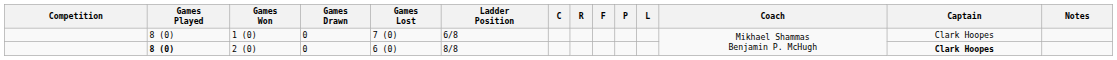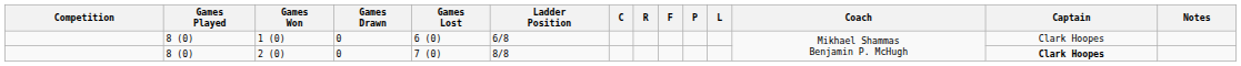 <table class="wikitable" width="100%" style="font-size:90%">
 <tr>
 <th>Competition</th>
 <th>Games<br>Played</th>
 <th>Games<br>Won</th>
 <th>Games<br>Drawn</th>
 <th>Games<br>Lost</th>
 <th>Ladder<br>Position</th>
 <th width="2%">C</th>
 <th width="2%">R</th>
 <th width="2%">F</th>
 <th width="2%">P</th>
 <th width="2%">L</th>
 <th>Coach</th>
 <th>Captain</th>
 <th>Notes</th>
 </tr>
 <tr>
 <td></td>
 <td>8 (0)</td>
 <td>1 (0)</td>
 <td>0</td>
-<td>7 (0)</td>
+<td>6 (0)</td>
 <td>6/8</td>
 <td></td>
 <td></td>
 <td></td>
 <td></td>
 <td></td>
 <td rowspan="2" style="text-align:center;">Mikhael Shammas<br>Benjamin P. McHugh</td>
 <td rowspan="1" style="text-align:center;">Clark Hoopes</td>
 <td></td>
 </tr>
 <tr>
 <td></td>
-<td><strong>8 (0)</strong></td>
+<td>8 (0)</td>
 <td>2 (0)</td>
 <td>0</td>
-<td>6 (0)</td>
+<td>7 (0)</td>
 <td>8/8</td>
 <td></td>
 <td></td>
 <td></td>
 <td></td>
 <td></td>
 <td rowspan="1" style="text-align:center;"><strong>Clark Hoopes</strong></td>
 <td></td>
 </tr>
 </table>
